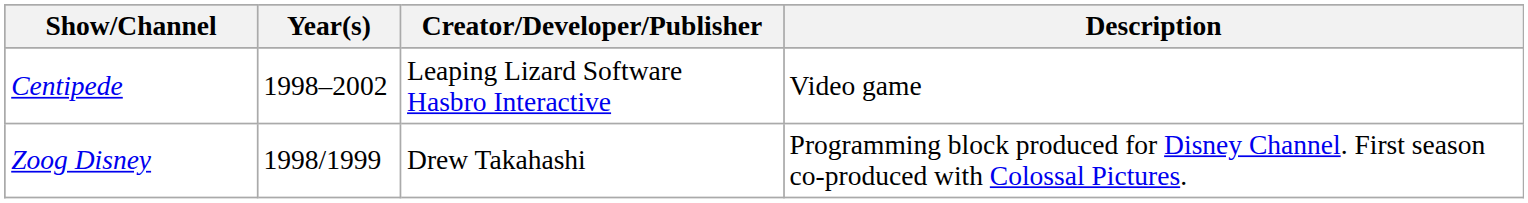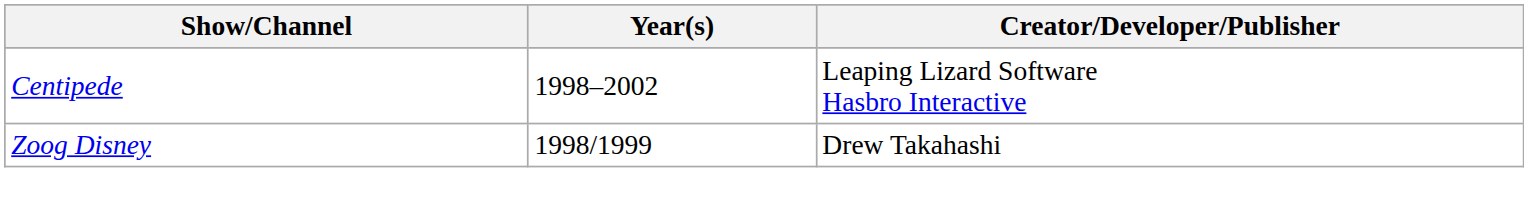 <table class="wikitable sortable" style="width:100%; background:#fff;">
 <tr>
 <th style="width:15%;">Show/Channel</th>
 <th style="width:8%;">Year(s)</th>
 <th style="width:18%;">Creator/Developer/Publisher</th>
-<th style="width:44%;">Description</th>
 </tr>
 <tr>
 <td><em><a href='#'>Centipede</a></em></td>
 <td>1998–2002</td>
 <td>Leaping Lizard Software<br><a href='#'>Hasbro Interactive</a></td>
-<td>Video game</td>
 </tr>
 <tr>
 <td><em><a href='#'>Zoog Disney</a></em></td>
 <td>1998/1999</td>
 <td>Drew Takahashi</td>
-<td>Programming block produced for <a href='#'>Disney Channel</a>. First season co-produced with <a href='#'>Colossal Pictures</a>.</td>
 </tr>
 </table>
